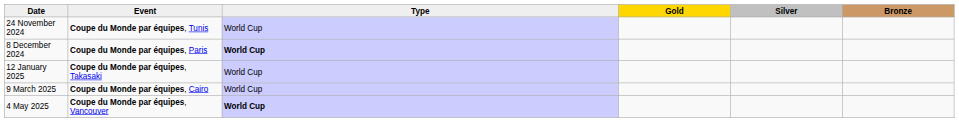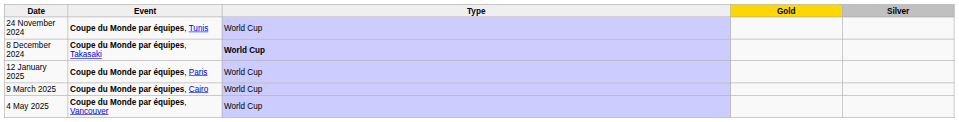 <table class="wikitable sortable" style="font-size: 85%" width="100%">
 <tr align=center>
 <th scope=col style="width:100px; background: #efefef;">Date</th>
 <th scope=col style="width:250px; background: #efefef;">Event</th>
 <th scope=col style="background: #efefef;">Type</th>
 <th scope=col colspan=1 style="width:180px; background: gold;">Gold</th>
 <th scope=col colspan=1 style="width:180px; background: silver;">Silver</th>
-<th scope=col colspan=1 style="width:180px; background: #cc9966;">Bronze</th>
 </tr>
 <tr>
 <td>24 November 2024</td>
 <td><strong>Coupe du Monde par équipes</strong>, <a href='#'>Tunis</a></td>
 <td bgcolor="#ccccff">World Cup</td>
 <td></td>
 <td></td>
-<td></td>
 </tr>
 <tr>
 <td>8 December 2024</td>
-<td><strong>Coupe du Monde par équipes</strong>, <a href='#'>Paris</a></td>
+<td><strong>Coupe du Monde par équipes</strong>, <a href='#'>Takasaki</a></td>
 <td bgcolor="#ccccff"><strong>World Cup</strong></td>
-<td></td>
 <td></td>
 <td></td>
 </tr>
 <tr>
 <td>12 January 2025</td>
-<td><strong>Coupe du Monde par équipes</strong>, <a href='#'>Takasaki</a></td>
+<td><strong>Coupe du Monde par équipes</strong>, <a href='#'>Paris</a></td>
 <td bgcolor="#ccccff">World Cup</td>
-<td></td>
 <td></td>
 <td></td>
 </tr>
 <tr>
 <td>9 March 2025</td>
 <td><strong>Coupe du Monde par équipes</strong>, <a href='#'>Cairo</a></td>
 <td bgcolor="#ccccff">World Cup</td>
 <td></td>
 <td></td>
-<td></td>
 </tr>
 <tr>
 <td>4 May 2025</td>
 <td><strong>Coupe du Monde par équipes</strong>, <a href='#'>Vancouver</a></td>
-<td bgcolor="#ccccff"><strong>World Cup</strong></td>
-<td></td>
+<td bgcolor="#ccccff">World Cup</td>
 <td></td>
 <td></td>
 </tr>
 </table>
